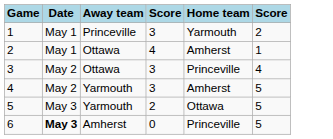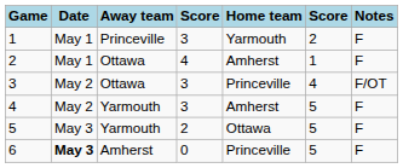 <table class="wikitable">
 <tr>
 <th style="background:lightblue;">Game</th>
 <th style="background:lightblue;">Date</th>
 <th style="background:lightblue;">Away team</th>
 <th style="background:lightblue;">Score</th>
 <th style="background:lightblue;">Home team</th>
 <th style="background:lightblue;">Score</th>
+<th style="background:lightblue;">Notes</th>
 </tr>
 <tr>
 <td>1</td>
 <td>May 1</td>
 <td>Princeville</td>
 <td>3</td>
 <td>Yarmouth</td>
 <td>2</td>
+<td>F</td>
 </tr>
 <tr>
 <td>2</td>
 <td>May 1</td>
 <td>Ottawa</td>
 <td>4</td>
 <td>Amherst</td>
 <td>1</td>
+<td>F</td>
 </tr>
 <tr>
 <td>3</td>
 <td>May 2</td>
 <td>Ottawa</td>
 <td>3</td>
 <td>Princeville</td>
 <td>4</td>
+<td>F/OT</td>
 </tr>
 <tr>
 <td>4</td>
 <td>May 2</td>
 <td>Yarmouth</td>
 <td>3</td>
 <td>Amherst</td>
 <td>5</td>
+<td>F</td>
 </tr>
 <tr>
 <td>5</td>
 <td>May 3</td>
 <td>Yarmouth</td>
 <td>2</td>
 <td>Ottawa</td>
 <td>5</td>
+<td>F</td>
 </tr>
 <tr>
 <td>6</td>
 <td><strong>May 3</strong></td>
 <td>Amherst</td>
 <td>0</td>
 <td>Princeville</td>
 <td>5</td>
+<td>F</td>
 </tr>
 </table>
